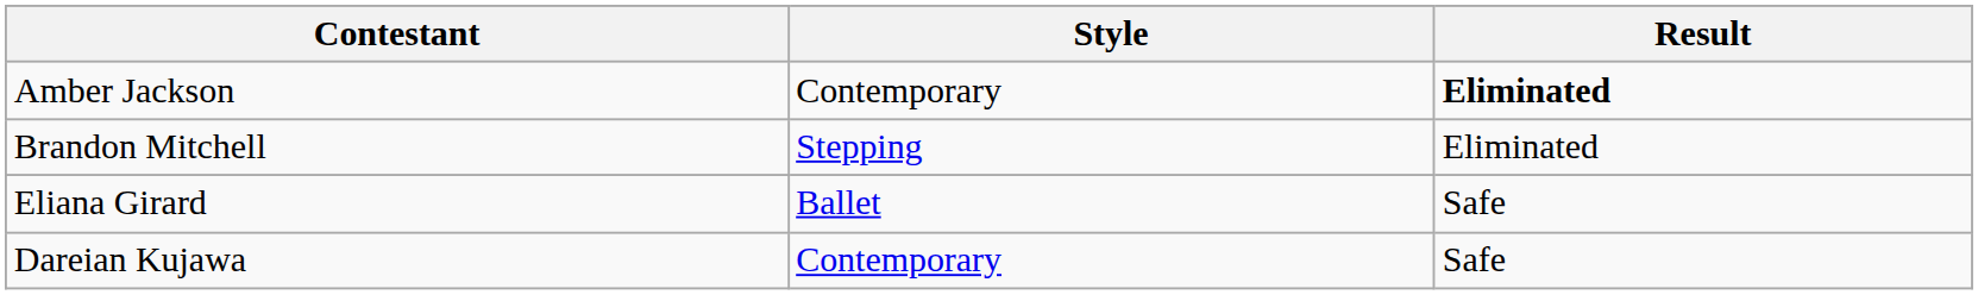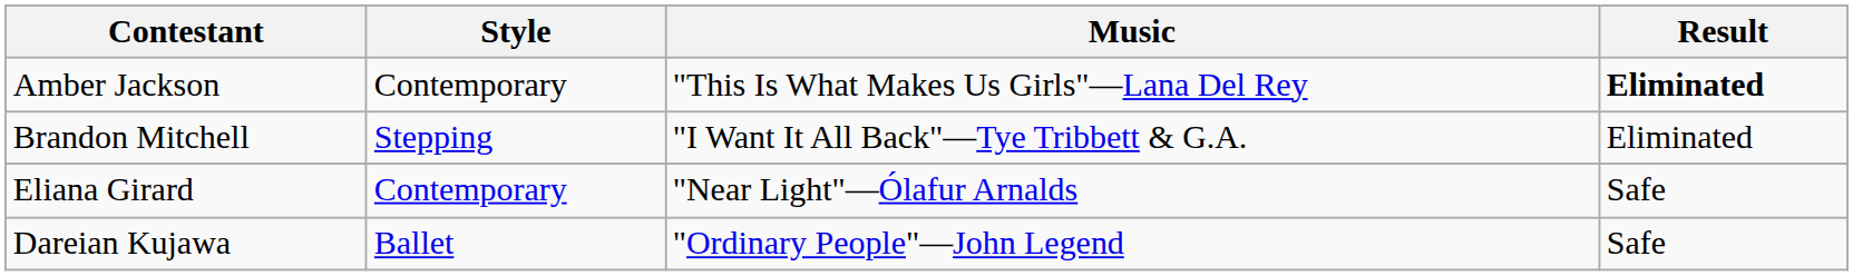 <table class="wikitable" style="width:70%;">
 <tr>
 <th>Contestant</th>
 <th>Style</th>
+<th>Music</th>
 <th>Result</th>
 </tr>
 <tr>
 <td>Amber Jackson</td>
 <td>Contemporary</td>
+<td>"This Is What Makes Us Girls"—<a href='#'>Lana Del Rey</a></td>
 <td><strong>Eliminated</strong></td>
 </tr>
 <tr>
 <td>Brandon Mitchell</td>
 <td><a href='#'>Stepping</a></td>
+<td>"I Want It All Back"—<a href='#'>Tye Tribbett</a> & G.A.</td>
 <td>Eliminated</td>
 </tr>
 <tr>
 <td>Eliana Girard</td>
-<td><a href='#'>Ballet</a></td>
+<td><a href='#'>Contemporary</a></td>
+<td>"Near Light"—<a href='#'>Ólafur Arnalds</a></td>
 <td>Safe</td>
 </tr>
 <tr>
 <td>Dareian Kujawa</td>
-<td><a href='#'>Contemporary</a></td>
+<td><a href='#'>Ballet</a></td>
+<td>"<a href='#'>Ordinary People</a>"—<a href='#'>John Legend</a></td>
 <td>Safe</td>
 </tr>
 </table>
